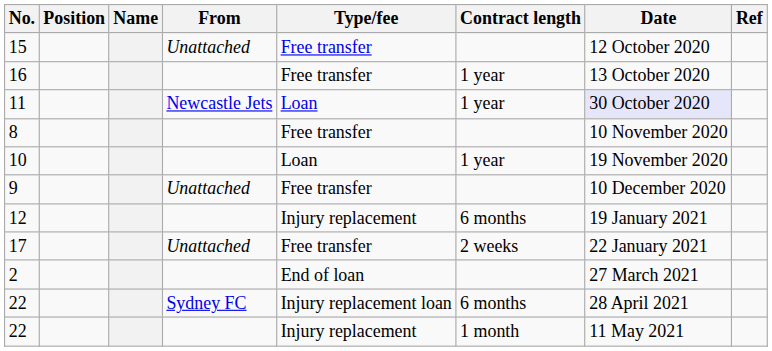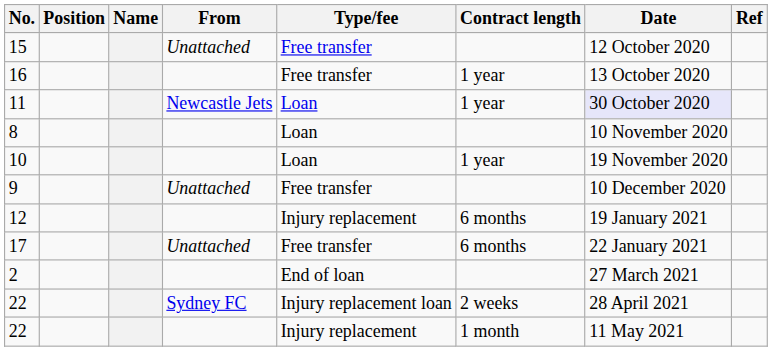 <table class="wikitable plainrowheaders sortable" style="text-align:center; text-align:left">
 <tr>
 <th scope="col">No.</th>
 <th scope="col">Position</th>
 <th scope="col">Name</th>
 <th scope="col">From</th>
 <th scope="col">Type/fee</th>
 <th scope="col">Contract length</th>
 <th scope="col">Date</th>
 <th scope="col" class="unsortable">Ref</th>
 </tr>
 <tr>
 <td>15</td>
 <td></td>
 <th scope="row"></th>
 <td><em>Unattached</em></td>
 <td><a href='#'>Free transfer</a></td>
 <td></td>
 <td>12 October 2020</td>
 <td></td>
 </tr>
 <tr>
 <td>16</td>
 <td></td>
 <th scope="row"></th>
 <td></td>
 <td>Free transfer</td>
 <td>1 year</td>
 <td>13 October 2020</td>
 <td></td>
 </tr>
 <tr>
 <td>11</td>
 <td></td>
 <th scope="row"></th>
 <td><a href='#'>Newcastle Jets</a></td>
 <td><a href='#'>Loan</a></td>
 <td>1 year</td>
 <td style="background: lavender;">30 October 2020</td>
 <td></td>
 </tr>
 <tr>
 <td>8</td>
 <td></td>
 <th scope="row"></th>
 <td></td>
-<td>Free transfer</td>
+<td>Loan</td>
 <td></td>
 <td>10 November 2020</td>
 <td></td>
 </tr>
 <tr>
 <td>10</td>
 <td></td>
 <th scope="row"></th>
 <td></td>
 <td>Loan</td>
 <td>1 year</td>
 <td>19 November 2020</td>
 <td></td>
 </tr>
 <tr>
 <td>9</td>
 <td></td>
 <th scope="row"></th>
 <td><em>Unattached</em></td>
 <td>Free transfer</td>
 <td></td>
 <td>10 December 2020</td>
 <td></td>
 </tr>
 <tr>
 <td>12</td>
 <td></td>
 <th scope="row"></th>
 <td></td>
 <td>Injury replacement</td>
 <td>6 months</td>
 <td>19 January 2021</td>
 <td></td>
 </tr>
 <tr>
 <td>17</td>
 <td></td>
 <th scope="row"></th>
 <td><em>Unattached</em></td>
 <td>Free transfer</td>
-<td>2 weeks</td>
+<td>6 months</td>
 <td>22 January 2021</td>
 <td></td>
 </tr>
 <tr>
 <td>2</td>
 <td></td>
 <th scope="row"></th>
 <td></td>
 <td>End of loan</td>
 <td></td>
 <td>27 March 2021</td>
 <td></td>
 </tr>
 <tr>
 <td>22</td>
 <td></td>
 <th scope="row"></th>
 <td><a href='#'>Sydney FC</a></td>
 <td>Injury replacement loan</td>
-<td>6 months</td>
+<td>2 weeks</td>
 <td>28 April 2021</td>
 <td></td>
 </tr>
 <tr>
 <td>22</td>
 <td></td>
 <th scope="row"></th>
 <td></td>
 <td>Injury replacement</td>
 <td>1 month</td>
 <td>11 May 2021</td>
 <td></td>
 </tr>
 </table>
